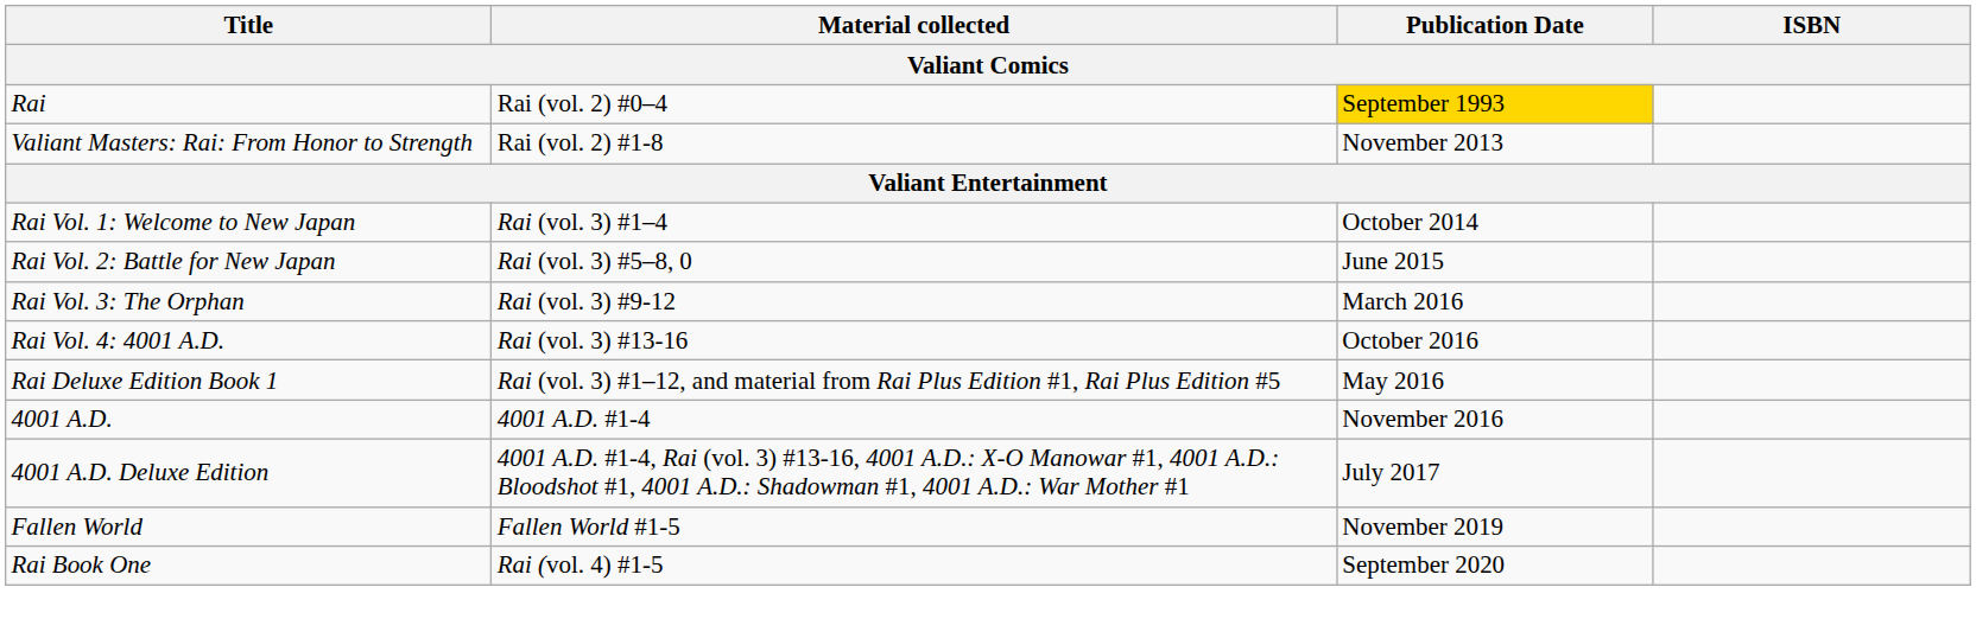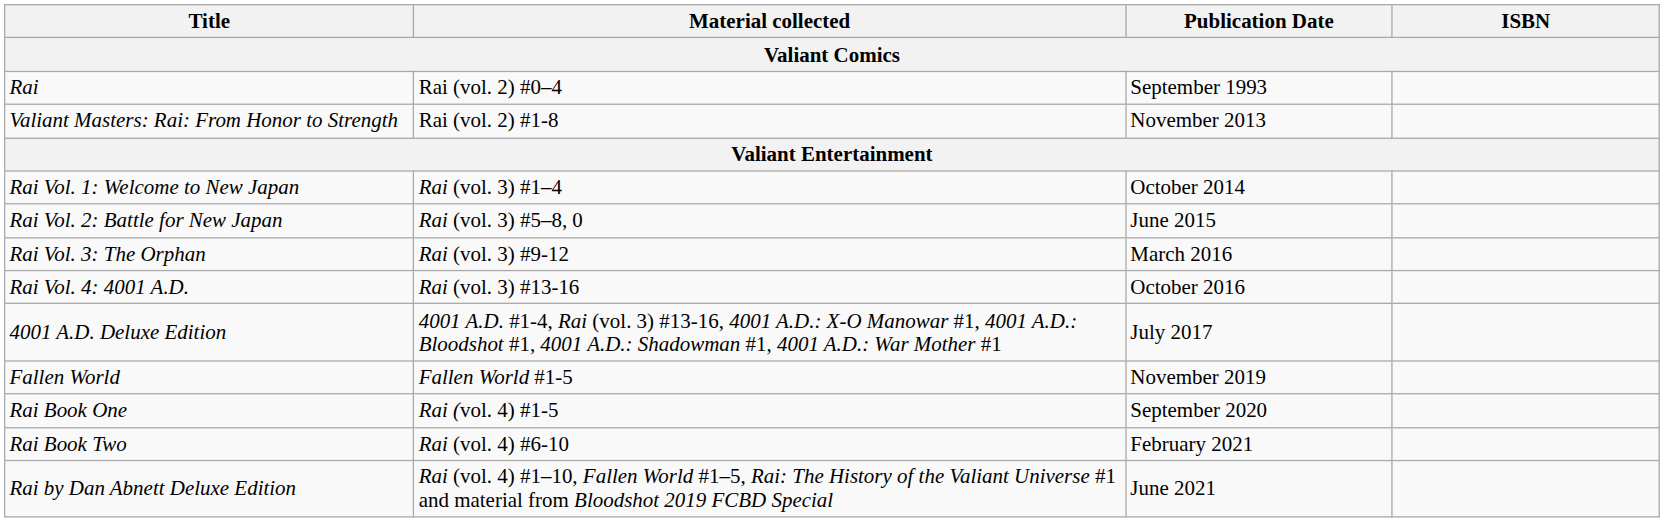 <table class="wikitable" style="text-align:left;" width="100%">
 <tr>
 <th width="23%">Title</th>
 <th width="40%">Material collected</th>
 <th width="15%">Publication Date</th>
 <th width="15%">ISBN</th>
 </tr>
 <tr>
 <th colspan="4">Valiant Comics</th>
 </tr>
 <tr>
 <td><em>Rai</em></td>
 <td>Rai (vol. 2) #0–4</td>
-<td style="background: gold;">September 1993</td>
+<td>September 1993</td>
 <td></td>
 </tr>
 <tr>
 <td><em>Valiant Masters: Rai: From Honor to Strength</em></td>
 <td>Rai (vol. 2) #1-8</td>
 <td>November 2013</td>
 <td></td>
 </tr>
 <tr>
 <th colspan="4">Valiant Entertainment</th>
 </tr>
 <tr>
 <td><em>Rai Vol. 1: Welcome to New Japan</em></td>
 <td><em>Rai</em> (vol. 3) #1–4</td>
 <td>October 2014</td>
 <td></td>
 </tr>
 <tr>
 <td><em>Rai Vol. 2: Battle for New Japan</em></td>
 <td><em>Rai</em> (vol. 3) #5–8, 0</td>
 <td>June 2015</td>
 <td></td>
 </tr>
 <tr>
 <td><em>Rai Vol. 3: The Orphan</em></td>
 <td><em>Rai</em> (vol. 3) #9-12</td>
 <td>March 2016</td>
 <td></td>
 </tr>
 <tr>
 <td><em>Rai Vol. 4: 4001 A.D.</em></td>
 <td><em>Rai</em> (vol. 3) #13-16</td>
 <td>October 2016</td>
 <td></td>
 </tr>
 <tr>
-<td><em>Rai Deluxe Edition Book 1</em></td>
-<td><em>Rai</em> (vol. 3) #1–12, and material from <em>Rai Plus Edition</em> #1, <em>Rai Plus Edition</em> #5</td>
-<td>May 2016</td>
-<td></td>
-</tr>
-<tr>
-<td><em>4001 A.D.</em></td>
-<td><em>4001 A.D.</em> #1-4</td>
-<td>November 2016</td>
-<td></td>
-</tr>
-<tr>
 <td><em>4001 A.D. Deluxe Edition</em></td>
 <td><em>4001 A.D.</em> #1-4, <em>Rai</em> (vol. 3) #13-16, <em>4001 A.D.: X-O Manowar</em> #1, <em>4001 A.D.: Bloodshot</em> #1, <em>4001 A.D.: Shadowman</em> #1, <em>4001 A.D.: War Mother</em> #1</td>
 <td>July 2017</td>
 <td></td>
 </tr>
 <tr>
 <td><em>Fallen World</em></td>
 <td><em>Fallen World</em> #1-5</td>
 <td>November 2019</td>
 <td></td>
 </tr>
 <tr>
 <td><em>Rai Book One</em></td>
 <td><em>Rai (</em>vol. 4) #1-5</td>
 <td>September 2020</td>
 <td></td>
 </tr>
+<tr>
+<td><em>Rai Book Two</em></td>
+<td><em>Rai</em> (vol. 4) #6-10</td>
+<td>February 2021</td>
+<td></td>
+</tr>
+<tr>
+<td><em>Rai by Dan Abnett Deluxe Edition</em></td>
+<td><em>Rai</em> (vol. 4) #1–10, <em>Fallen World</em> #1–5, <em>Rai: The History of the Valiant Universe</em> #1 and material from <em>Bloodshot 2019 FCBD Special</em></td>
+<td>June 2021</td>
+<td></td>
+</tr>
 </table>
